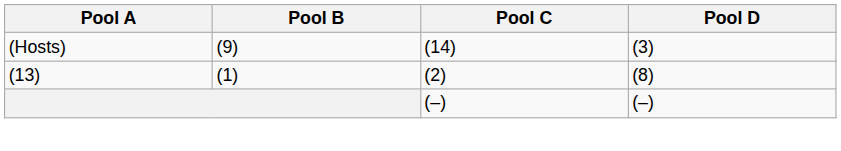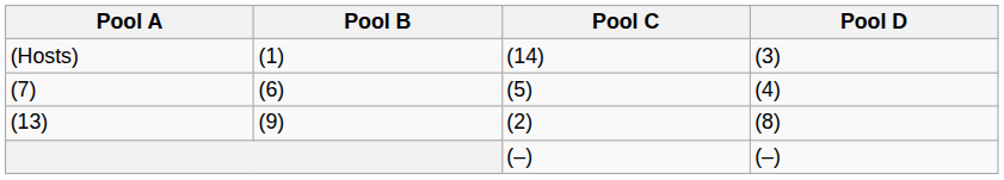 <table class="wikitable" width=750>
 <tr>
 <th width=25%>Pool A</th>
 <th width=25%>Pool B</th>
 <th width=25%>Pool C</th>
 <th width=25%>Pool D</th>
 </tr>
 <tr>
 <td> (Hosts)</td>
-<td> (9)</td>
+<td> (1)</td>
 <td> (14)</td>
 <td> (3)</td>
 </tr>
 <tr>
+<td> (7)</td>
+<td> (6)</td>
+<td> (5)</td>
+<td> (4)</td>
+</tr>
+<tr>
 <td> (13)</td>
-<td> (1)</td>
+<td> (9)</td>
 <td> (2)</td>
 <td> (8)</td>
 </tr>
 <tr>
 <th colspan=2></th>
 <td> (–)</td>
 <td> (–)</td>
 </tr>
 </table>
